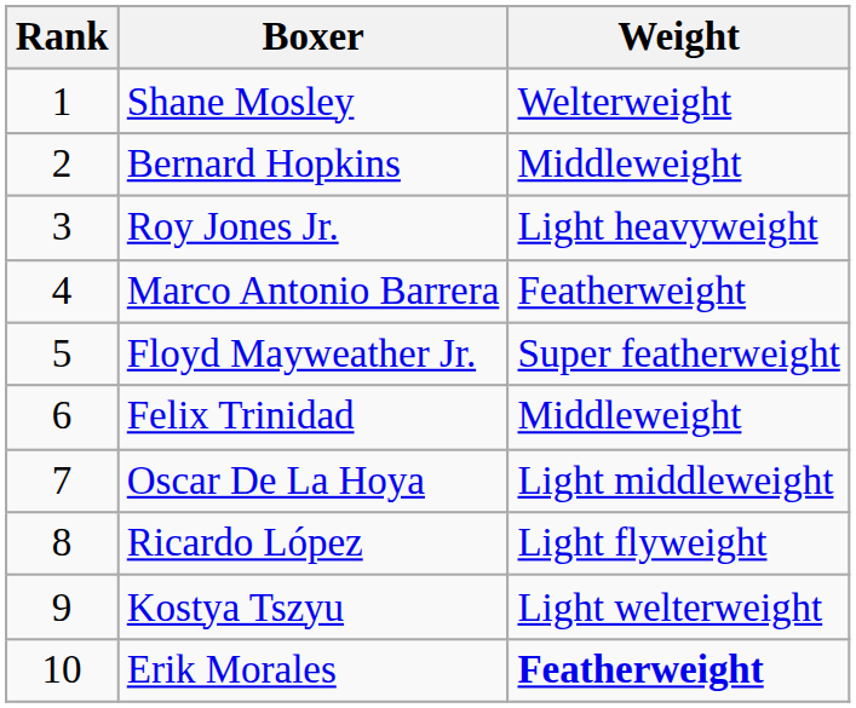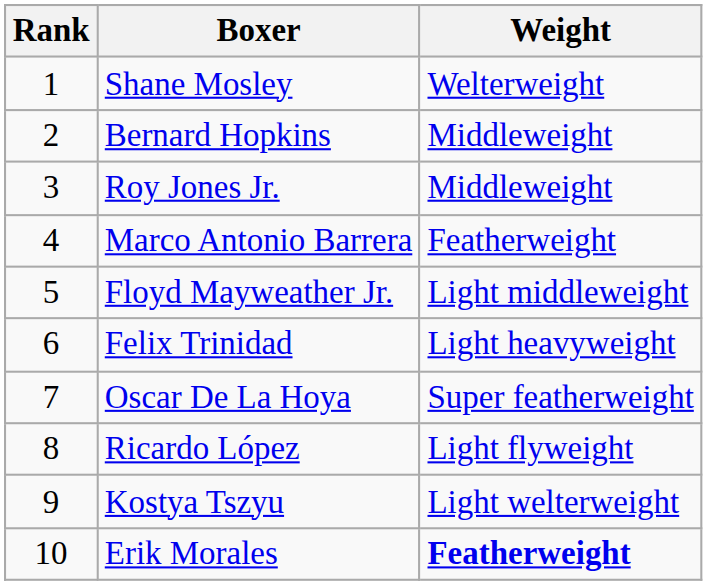 <table class="wikitable ">
 <tr>
 <th>Rank</th>
 <th>Boxer</th>
 <th>Weight</th>
 </tr>
 <tr>
 <td align=center>1</td>
 <td><a href='#'>Shane Mosley</a></td>
 <td><a href='#'>Welterweight</a></td>
 </tr>
 <tr>
 <td align=center>2</td>
 <td><a href='#'>Bernard Hopkins</a></td>
 <td><a href='#'>Middleweight</a></td>
 </tr>
 <tr>
 <td align=center>3</td>
 <td><a href='#'>Roy Jones Jr.</a></td>
-<td><a href='#'>Light heavyweight</a></td>
+<td><a href='#'>Middleweight</a></td>
 </tr>
 <tr>
 <td align=center>4</td>
 <td><a href='#'>Marco Antonio Barrera</a></td>
 <td><a href='#'>Featherweight</a></td>
 </tr>
 <tr>
 <td align=center>5</td>
 <td><a href='#'>Floyd Mayweather Jr.</a></td>
-<td><a href='#'>Super featherweight</a></td>
+<td><a href='#'>Light middleweight</a></td>
 </tr>
 <tr>
 <td align=center>6</td>
 <td><a href='#'>Felix Trinidad</a></td>
-<td><a href='#'>Middleweight</a></td>
+<td><a href='#'>Light heavyweight</a></td>
 </tr>
 <tr>
 <td align=center>7</td>
 <td><a href='#'>Oscar De La Hoya</a></td>
-<td><a href='#'>Light middleweight</a></td>
+<td><a href='#'>Super featherweight</a></td>
 </tr>
 <tr>
 <td align=center>8</td>
 <td><a href='#'>Ricardo López</a></td>
 <td><a href='#'>Light flyweight</a></td>
 </tr>
 <tr>
 <td align=center>9</td>
 <td><a href='#'>Kostya Tszyu</a></td>
 <td><a href='#'>Light welterweight</a></td>
 </tr>
 <tr>
 <td align=center>10</td>
 <td><a href='#'>Erik Morales</a></td>
 <td><strong><a href='#'>Featherweight</a></strong></td>
 </tr>
 </table>
